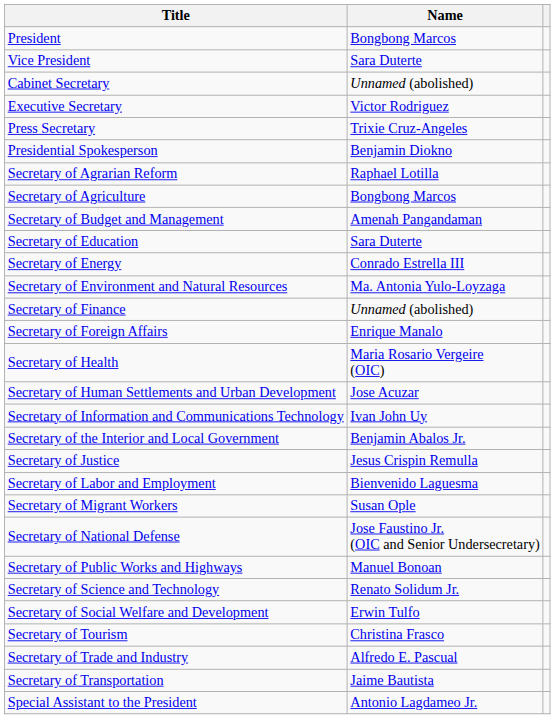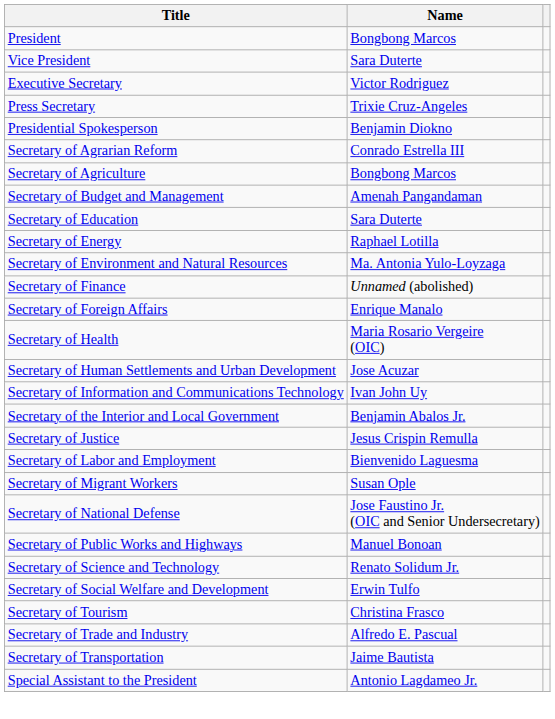 <table class="wikitable">
 <tr>
 <th>Title</th>
 <th>Name</th>
 <th></th>
 </tr>
 <tr>
 <td><a href='#'>President</a></td>
 <td><a href='#'>Bongbong Marcos</a></td>
 <td></td>
 </tr>
 <tr>
 <td><a href='#'>Vice President</a></td>
 <td><a href='#'>Sara Duterte</a></td>
-<td></td>
-</tr>
-<tr>
-<td><a href='#'>Cabinet Secretary</a></td>
-<td><em>Unnamed</em> (abolished)</td>
 <td></td>
 </tr>
 <tr>
 <td><a href='#'>Executive Secretary</a></td>
 <td><a href='#'>Victor Rodriguez</a></td>
 <td></td>
 </tr>
 <tr>
 <td><a href='#'>Press Secretary</a></td>
 <td><a href='#'>Trixie Cruz-Angeles</a></td>
 <td></td>
 </tr>
 <tr>
 <td><a href='#'>Presidential Spokesperson</a></td>
 <td><a href='#'>Benjamin Diokno</a></td>
 <td></td>
 </tr>
 <tr>
 <td><a href='#'>Secretary of Agrarian Reform</a></td>
-<td><a href='#'>Raphael Lotilla</a></td>
+<td><a href='#'>Conrado Estrella III</a></td>
 <td></td>
 </tr>
 <tr>
 <td><a href='#'>Secretary of Agriculture</a></td>
 <td><a href='#'>Bongbong Marcos</a></td>
 <td></td>
 </tr>
 <tr>
 <td><a href='#'>Secretary of Budget and Management</a></td>
 <td><a href='#'>Amenah Pangandaman</a></td>
 <td></td>
 </tr>
 <tr>
 <td><a href='#'>Secretary of Education</a></td>
 <td><a href='#'>Sara Duterte</a></td>
 <td></td>
 </tr>
 <tr>
 <td><a href='#'>Secretary of Energy</a></td>
-<td><a href='#'>Conrado Estrella III</a></td>
+<td><a href='#'>Raphael Lotilla</a></td>
 <td></td>
 </tr>
 <tr>
 <td><a href='#'>Secretary of Environment and Natural Resources</a></td>
 <td><a href='#'>Ma. Antonia Yulo-Loyzaga</a></td>
 <td></td>
 </tr>
 <tr>
 <td><a href='#'>Secretary of Finance</a></td>
 <td><em>Unnamed</em> (abolished)</td>
 <td></td>
 </tr>
 <tr>
 <td><a href='#'>Secretary of Foreign Affairs</a></td>
 <td><a href='#'>Enrique Manalo</a></td>
 <td></td>
 </tr>
 <tr>
 <td><a href='#'>Secretary of Health</a></td>
 <td><a href='#'>Maria Rosario Vergeire</a><br>(<a href='#'>OIC</a>)</td>
 <td></td>
 </tr>
 <tr>
 <td><a href='#'>Secretary of Human Settlements and Urban Development</a></td>
 <td><a href='#'>Jose Acuzar</a></td>
 <td></td>
 </tr>
 <tr>
 <td><a href='#'>Secretary of Information and Communications Technology</a></td>
 <td><a href='#'>Ivan John Uy</a></td>
 <td></td>
 </tr>
 <tr>
 <td><a href='#'>Secretary of the Interior and Local Government</a></td>
 <td><a href='#'>Benjamin Abalos Jr.</a></td>
 <td></td>
 </tr>
 <tr>
 <td><a href='#'>Secretary of Justice</a></td>
 <td><a href='#'>Jesus Crispin Remulla</a></td>
 <td></td>
 </tr>
 <tr>
 <td><a href='#'>Secretary of Labor and Employment</a></td>
 <td><a href='#'>Bienvenido Laguesma</a></td>
 <td></td>
 </tr>
 <tr>
 <td><a href='#'>Secretary of Migrant Workers</a></td>
 <td><a href='#'>Susan Ople</a></td>
 <td></td>
 </tr>
 <tr>
 <td><a href='#'>Secretary of National Defense</a></td>
 <td><a href='#'>Jose Faustino Jr.</a><br>(<a href='#'>OIC</a> and Senior Undersecretary)</td>
 <td></td>
 </tr>
 <tr>
 <td><a href='#'>Secretary of Public Works and Highways</a></td>
 <td><a href='#'>Manuel Bonoan</a></td>
 <td></td>
 </tr>
 <tr>
 <td><a href='#'>Secretary of Science and Technology</a></td>
 <td><a href='#'>Renato Solidum Jr.</a></td>
 <td></td>
 </tr>
 <tr>
 <td><a href='#'>Secretary of Social Welfare and Development</a></td>
 <td><a href='#'>Erwin Tulfo</a></td>
 <td></td>
 </tr>
 <tr>
 <td><a href='#'>Secretary of Tourism</a></td>
 <td><a href='#'>Christina Frasco</a></td>
 <td></td>
 </tr>
 <tr>
 <td><a href='#'>Secretary of Trade and Industry</a></td>
 <td><a href='#'>Alfredo E. Pascual</a></td>
 <td></td>
 </tr>
 <tr>
 <td><a href='#'>Secretary of Transportation</a></td>
 <td><a href='#'>Jaime Bautista</a></td>
 <td></td>
 </tr>
 <tr>
 <td><a href='#'>Special Assistant to the President</a></td>
 <td><a href='#'>Antonio Lagdameo Jr.</a></td>
 <td></td>
 </tr>
 </table>
